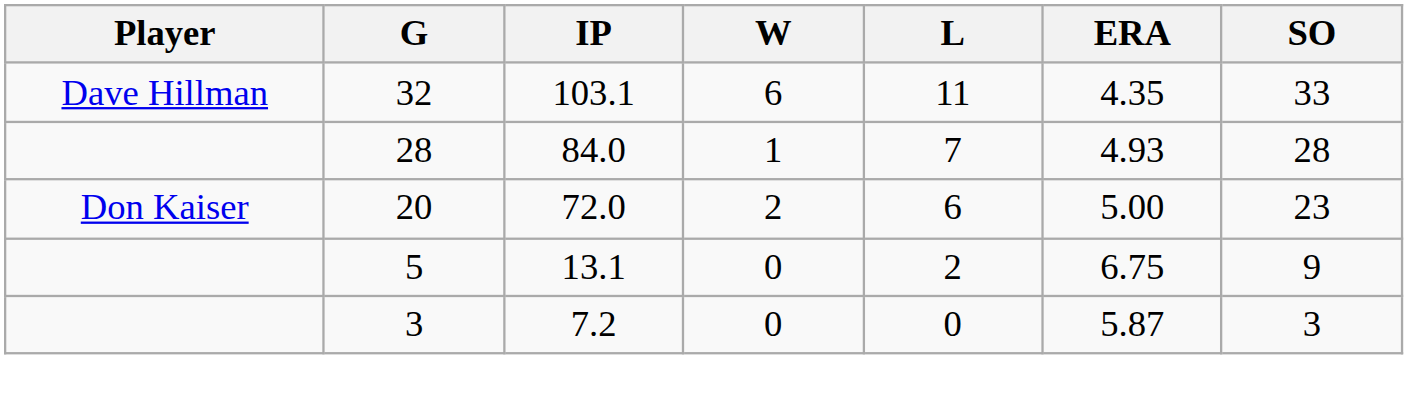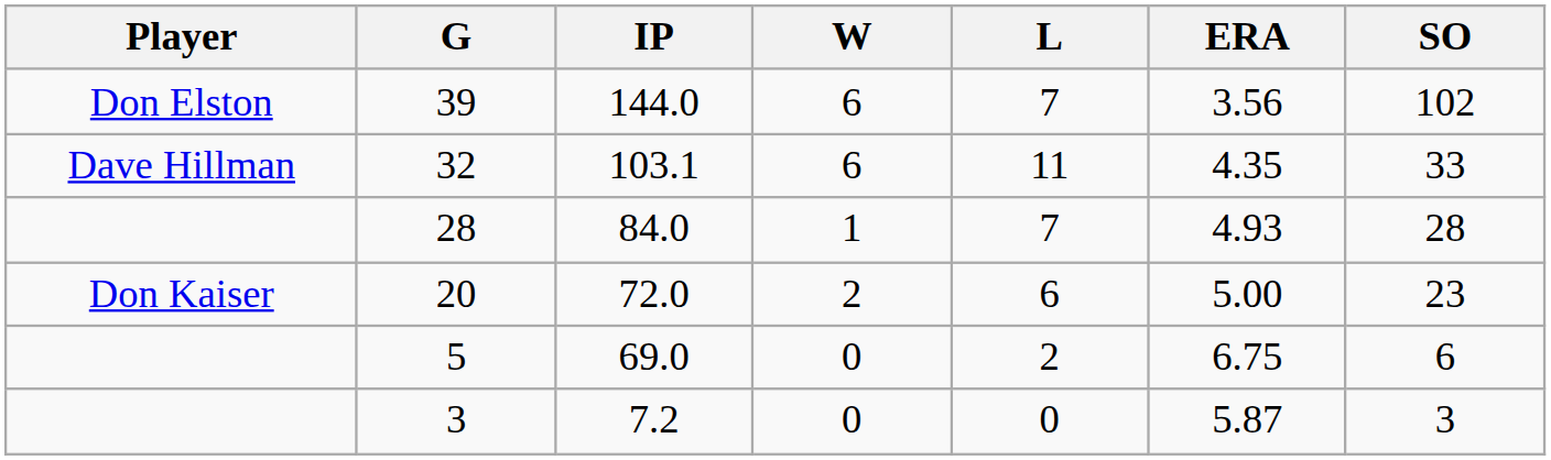 <table class="wikitable sortable">
 <tr>
 <th bgcolor="#DDDDFF" width="16%">Player</th>
 <th bgcolor="#DDDDFF" width="9%">G</th>
 <th bgcolor="#DDDDFF" width="9%">IP</th>
 <th bgcolor="#DDDDFF" width="9%">W</th>
 <th bgcolor="#DDDDFF" width="9%">L</th>
 <th bgcolor="#DDDDFF" width="9%">ERA</th>
 <th bgcolor="#DDDDFF" width="9%">SO</th>
+</tr>
+<tr align="center">
+<td><a href='#'>Don Elston</a></td>
+<td>39</td>
+<td>144.0</td>
+<td>6</td>
+<td>7</td>
+<td>3.56</td>
+<td>102</td>
 </tr>
 <tr align="center">
 <td><a href='#'>Dave Hillman</a></td>
 <td>32</td>
 <td>103.1</td>
 <td>6</td>
 <td>11</td>
 <td>4.35</td>
 <td>33</td>
 </tr>
 <tr align="center">
 <td></td>
 <td>28</td>
 <td>84.0</td>
 <td>1</td>
 <td>7</td>
 <td>4.93</td>
 <td>28</td>
 </tr>
 <tr align="center">
 <td><a href='#'>Don Kaiser</a></td>
 <td>20</td>
 <td>72.0</td>
 <td>2</td>
 <td>6</td>
 <td>5.00</td>
 <td>23</td>
 </tr>
 <tr align="center">
 <td></td>
 <td>5</td>
-<td>13.1</td>
+<td>69.0</td>
 <td>0</td>
 <td>2</td>
 <td>6.75</td>
-<td>9</td>
+<td>6</td>
 </tr>
 <tr align="center">
 <td></td>
 <td>3</td>
 <td>7.2</td>
 <td>0</td>
 <td>0</td>
 <td>5.87</td>
 <td>3</td>
 </tr>
 </table>
